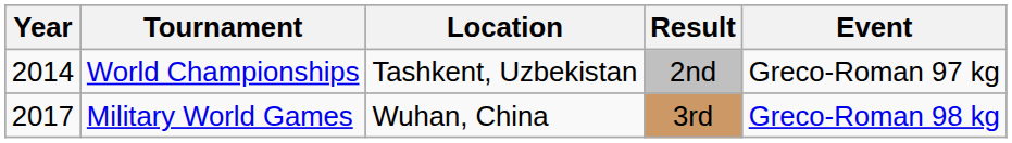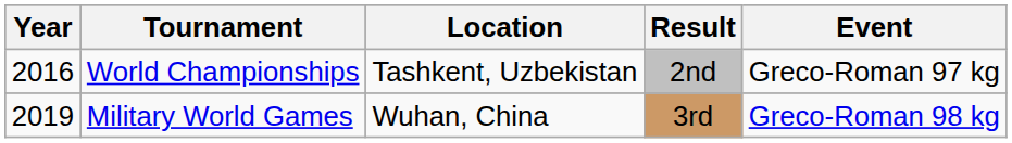 <table class="wikitable" style="font-size:95%;">
 <tr>
 <th>Year</th>
 <th>Tournament</th>
 <th>Location</th>
 <th>Result</th>
 <th>Event</th>
 </tr>
 <tr>
-<td>2014</td>
+<td>2016</td>
 <td><a href='#'>World Championships</a></td>
 <td> Tashkent, Uzbekistan</td>
 <td align="center" bgcolor="silver">2nd</td>
 <td>Greco-Roman 97 kg</td>
 </tr>
 <tr>
-<td>2017</td>
+<td>2019</td>
 <td><a href='#'>Military World Games</a></td>
 <td> Wuhan, China</td>
 <td align="center" bgcolor="cc9966">3rd</td>
 <td><a href='#'>Greco-Roman 98 kg</a></td>
 </tr>
 </table>
